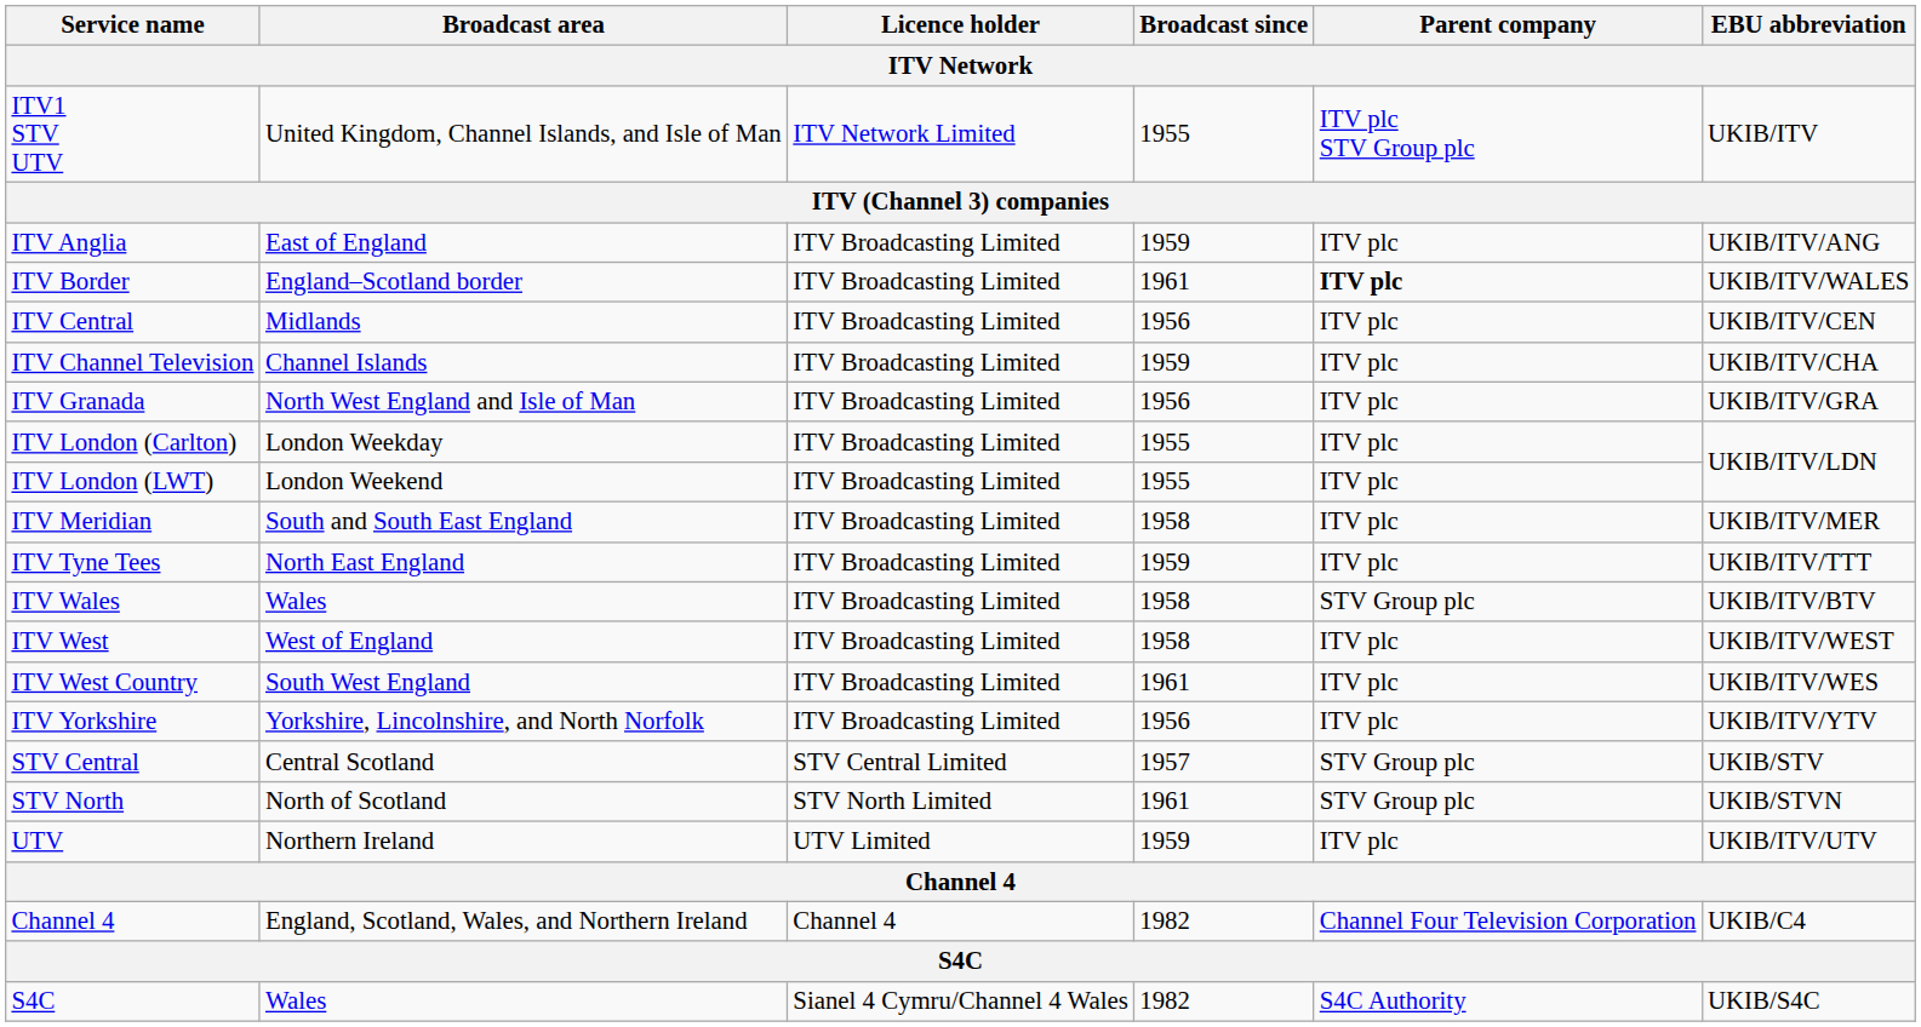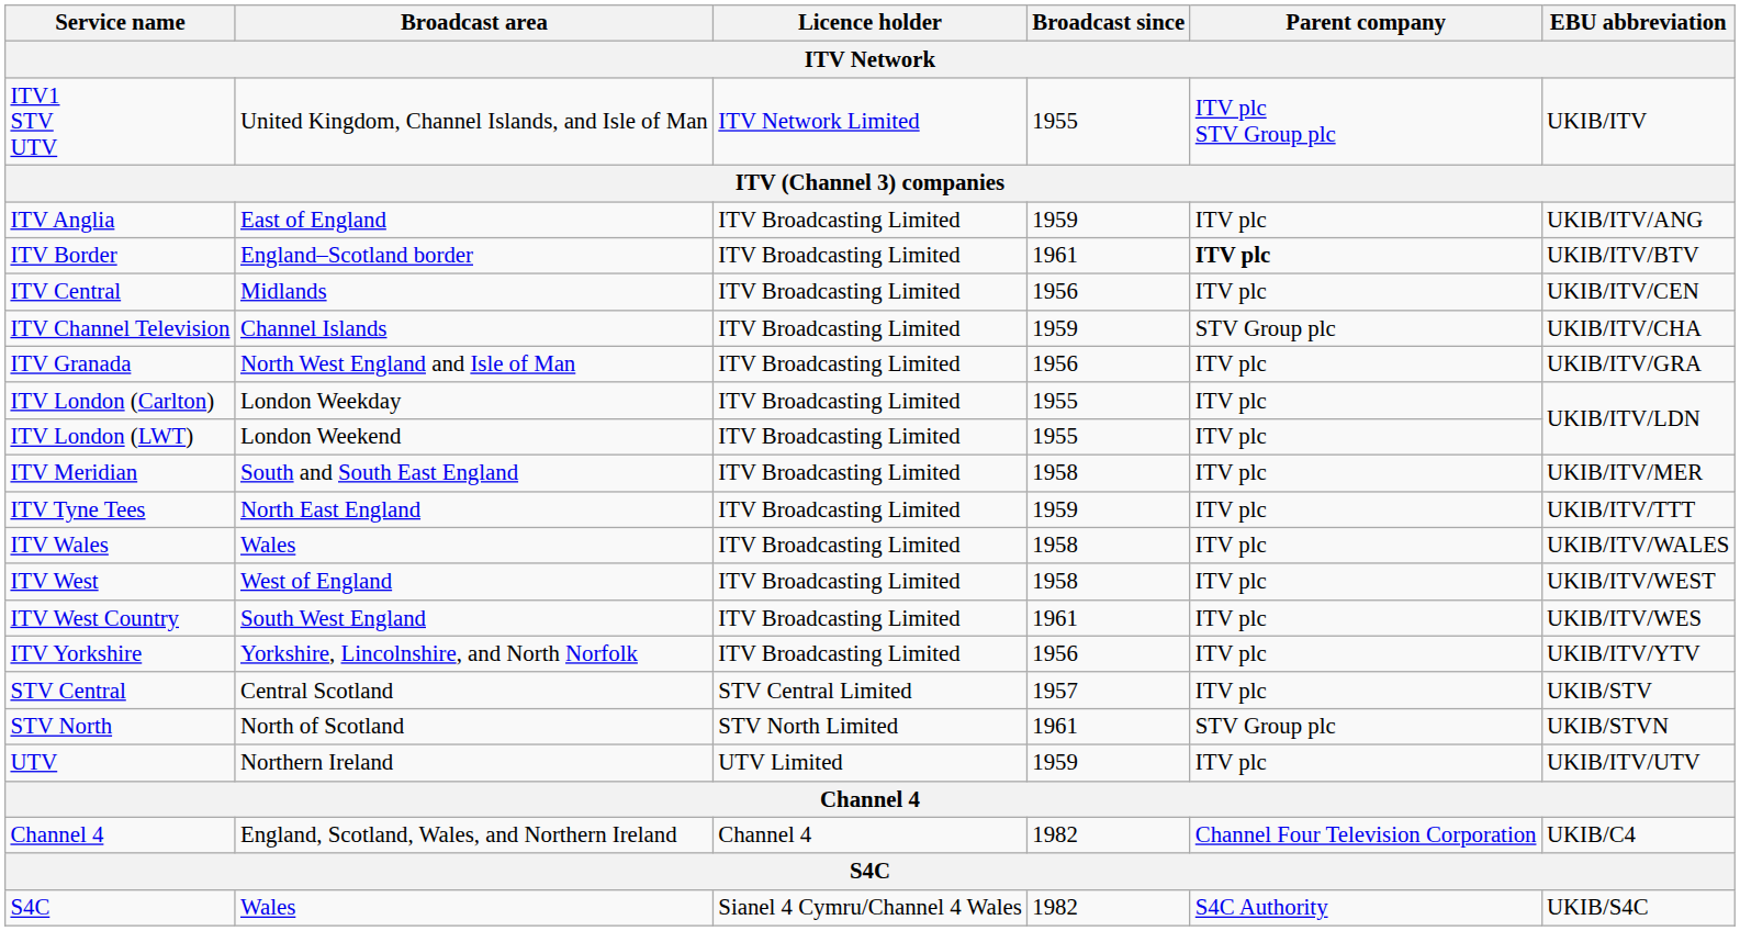 <table class="wikitable">
 <tr>
 <th>Service name</th>
 <th>Broadcast area</th>
 <th>Licence holder</th>
 <th>Broadcast since</th>
 <th>Parent company</th>
 <th>EBU abbreviation</th>
 </tr>
 <tr>
 <th colspan="6">ITV Network</th>
 </tr>
 <tr>
 <td><a href='#'>ITV1</a><br><a href='#'>STV</a><br><a href='#'>UTV</a></td>
 <td>United Kingdom, Channel Islands, and Isle of Man</td>
 <td><a href='#'>ITV Network Limited</a></td>
 <td>1955</td>
 <td><a href='#'>ITV plc</a><br><a href='#'>STV Group plc</a></td>
 <td>UKIB/ITV</td>
 </tr>
 <tr>
 <th colspan="6">ITV (Channel 3) companies</th>
 </tr>
 <tr>
 <td><a href='#'>ITV Anglia</a></td>
 <td><a href='#'>East of England</a></td>
 <td>ITV Broadcasting Limited</td>
 <td>1959</td>
 <td>ITV plc</td>
 <td>UKIB/ITV/ANG</td>
 </tr>
 <tr>
 <td><a href='#'>ITV Border</a></td>
 <td><a href='#'>England–Scotland border</a></td>
 <td>ITV Broadcasting Limited</td>
 <td>1961</td>
 <td><strong>ITV plc</strong></td>
-<td>UKIB/ITV/WALES</td>
+<td>UKIB/ITV/BTV</td>
 </tr>
 <tr>
 <td><a href='#'>ITV Central</a></td>
 <td><a href='#'>Midlands</a></td>
 <td>ITV Broadcasting Limited</td>
 <td>1956</td>
 <td>ITV plc</td>
 <td>UKIB/ITV/CEN</td>
 </tr>
 <tr>
 <td><a href='#'>ITV Channel Television</a></td>
 <td><a href='#'>Channel Islands</a></td>
 <td>ITV Broadcasting Limited</td>
 <td>1959</td>
-<td>ITV plc</td>
+<td>STV Group plc</td>
 <td>UKIB/ITV/CHA</td>
 </tr>
 <tr>
 <td><a href='#'>ITV Granada</a></td>
 <td><a href='#'>North West England</a> and <a href='#'>Isle of Man</a></td>
 <td>ITV Broadcasting Limited</td>
 <td>1956</td>
 <td>ITV plc</td>
 <td>UKIB/ITV/GRA</td>
 </tr>
 <tr>
 <td><a href='#'>ITV London</a> (<a href='#'>Carlton</a>)</td>
 <td>London Weekday</td>
 <td>ITV Broadcasting Limited</td>
 <td>1955</td>
 <td>ITV plc</td>
 <td rowspan= 2>UKIB/ITV/LDN</td>
 </tr>
 <tr>
 <td><a href='#'>ITV London</a> (<a href='#'>LWT</a>)</td>
 <td>London Weekend</td>
 <td>ITV Broadcasting Limited</td>
 <td>1955</td>
 <td>ITV plc</td>
 </tr>
 <tr>
 <td><a href='#'>ITV Meridian</a></td>
 <td><a href='#'>South</a> and <a href='#'>South East England</a></td>
 <td>ITV Broadcasting Limited</td>
 <td>1958</td>
 <td>ITV plc</td>
 <td>UKIB/ITV/MER</td>
 </tr>
 <tr>
 <td><a href='#'>ITV Tyne Tees</a></td>
 <td><a href='#'>North East England</a></td>
 <td>ITV Broadcasting Limited</td>
 <td>1959</td>
 <td>ITV plc</td>
 <td>UKIB/ITV/TTT</td>
 </tr>
 <tr>
 <td><a href='#'>ITV Wales</a></td>
 <td><a href='#'>Wales</a></td>
 <td>ITV Broadcasting Limited</td>
 <td>1958</td>
-<td>STV Group plc</td>
-<td>UKIB/ITV/BTV</td>
+<td>ITV plc</td>
+<td>UKIB/ITV/WALES</td>
 </tr>
 <tr>
 <td><a href='#'>ITV West</a></td>
 <td><a href='#'>West of England</a></td>
 <td>ITV Broadcasting Limited</td>
 <td>1958</td>
 <td>ITV plc</td>
 <td>UKIB/ITV/WEST</td>
 </tr>
 <tr>
 <td><a href='#'>ITV West Country</a></td>
 <td><a href='#'>South West England</a></td>
 <td>ITV Broadcasting Limited</td>
 <td>1961</td>
 <td>ITV plc</td>
 <td>UKIB/ITV/WES</td>
 </tr>
 <tr>
 <td><a href='#'>ITV Yorkshire</a></td>
 <td><a href='#'>Yorkshire</a>, <a href='#'>Lincolnshire</a>, and North <a href='#'>Norfolk</a></td>
 <td>ITV Broadcasting Limited</td>
 <td>1956</td>
 <td>ITV plc</td>
 <td>UKIB/ITV/YTV</td>
 </tr>
 <tr>
 <td><a href='#'>STV Central</a></td>
 <td>Central Scotland</td>
 <td>STV Central Limited</td>
 <td>1957</td>
-<td>STV Group plc</td>
+<td>ITV plc</td>
 <td>UKIB/STV</td>
 </tr>
 <tr>
 <td><a href='#'>STV North</a></td>
 <td>North of Scotland</td>
 <td>STV North Limited</td>
 <td>1961</td>
 <td>STV Group plc</td>
 <td>UKIB/STVN</td>
 </tr>
 <tr>
 <td><a href='#'>UTV</a></td>
 <td>Northern Ireland</td>
 <td>UTV Limited</td>
 <td>1959</td>
 <td>ITV plc</td>
 <td>UKIB/ITV/UTV</td>
 </tr>
 <tr>
 <th colspan=6>Channel 4</th>
 </tr>
 <tr>
 <td><a href='#'>Channel 4</a></td>
 <td>England, Scotland, Wales, and Northern Ireland</td>
 <td>Channel 4</td>
 <td>1982</td>
 <td><a href='#'>Channel Four Television Corporation</a></td>
 <td>UKIB/C4</td>
 </tr>
 <tr>
 <th colspan=6>S4C</th>
 </tr>
 <tr>
 <td><a href='#'>S4C</a></td>
 <td><a href='#'>Wales</a></td>
 <td>Sianel 4 Cymru/Channel 4 Wales</td>
 <td>1982</td>
 <td><a href='#'>S4C Authority</a></td>
 <td>UKIB/S4C</td>
 </tr>
 </table>
